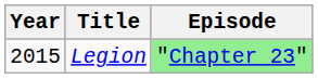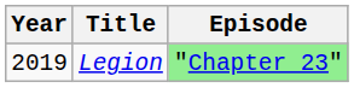 <table class="wikitable">
 <tr>
 <th>Year</th>
 <th>Title</th>
 <th>Episode</th>
 </tr>
 <tr>
-<td>2015</td>
+<td>2019</td>
 <td><em><a href='#'>Legion</a></em></td>
 <td style="background: lightgreen;">"<a href='#'>Chapter 23</a>"</td>
 </tr>
 </table>
